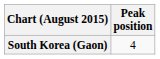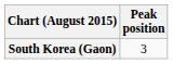 <table class="wikitable plainrowheaders" style="text-align:center">
 <tr>
 <th scope="col">Chart (August 2015)</th>
 <th scope="col">Peak<br>position</th>
 </tr>
 <tr>
 <th scope="row">South Korea (Gaon)</th>
-<td>4</td>
+<td>3</td>
 </tr>
 </table>
